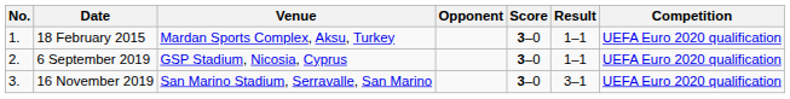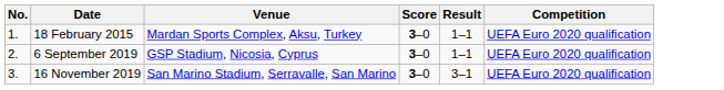 <table class="wikitable">
 <tr>
 <th>No.</th>
 <th>Date</th>
 <th>Venue</th>
-<th>Opponent</th>
 <th>Score</th>
 <th>Result</th>
 <th>Competition</th>
 </tr>
 <tr>
 <td>1.</td>
 <td>18 February 2015</td>
 <td><a href='#'>Mardan Sports Complex</a>, <a href='#'>Aksu</a>, <a href='#'>Turkey</a></td>
-<td></td>
 <td align=center><strong>3</strong>–0</td>
 <td align="center">1–1</td>
 <td><a href='#'>UEFA Euro 2020 qualification</a></td>
 </tr>
 <tr>
 <td>2.</td>
 <td>6 September 2019</td>
 <td><a href='#'>GSP Stadium</a>, <a href='#'>Nicosia</a>, <a href='#'>Cyprus</a></td>
-<td></td>
 <td align=center><strong>3</strong>–0</td>
 <td align=center>1–1</td>
 <td><a href='#'>UEFA Euro 2020 qualification</a></td>
 </tr>
 <tr>
 <td>3.</td>
 <td>16 November 2019</td>
 <td><a href='#'>San Marino Stadium</a>, <a href='#'>Serravalle</a>, <a href='#'>San Marino</a></td>
-<td></td>
 <td align=center><strong>3</strong>–0</td>
 <td align=center>3–1</td>
 <td><a href='#'>UEFA Euro 2020 qualification</a></td>
 </tr>
 </table>
